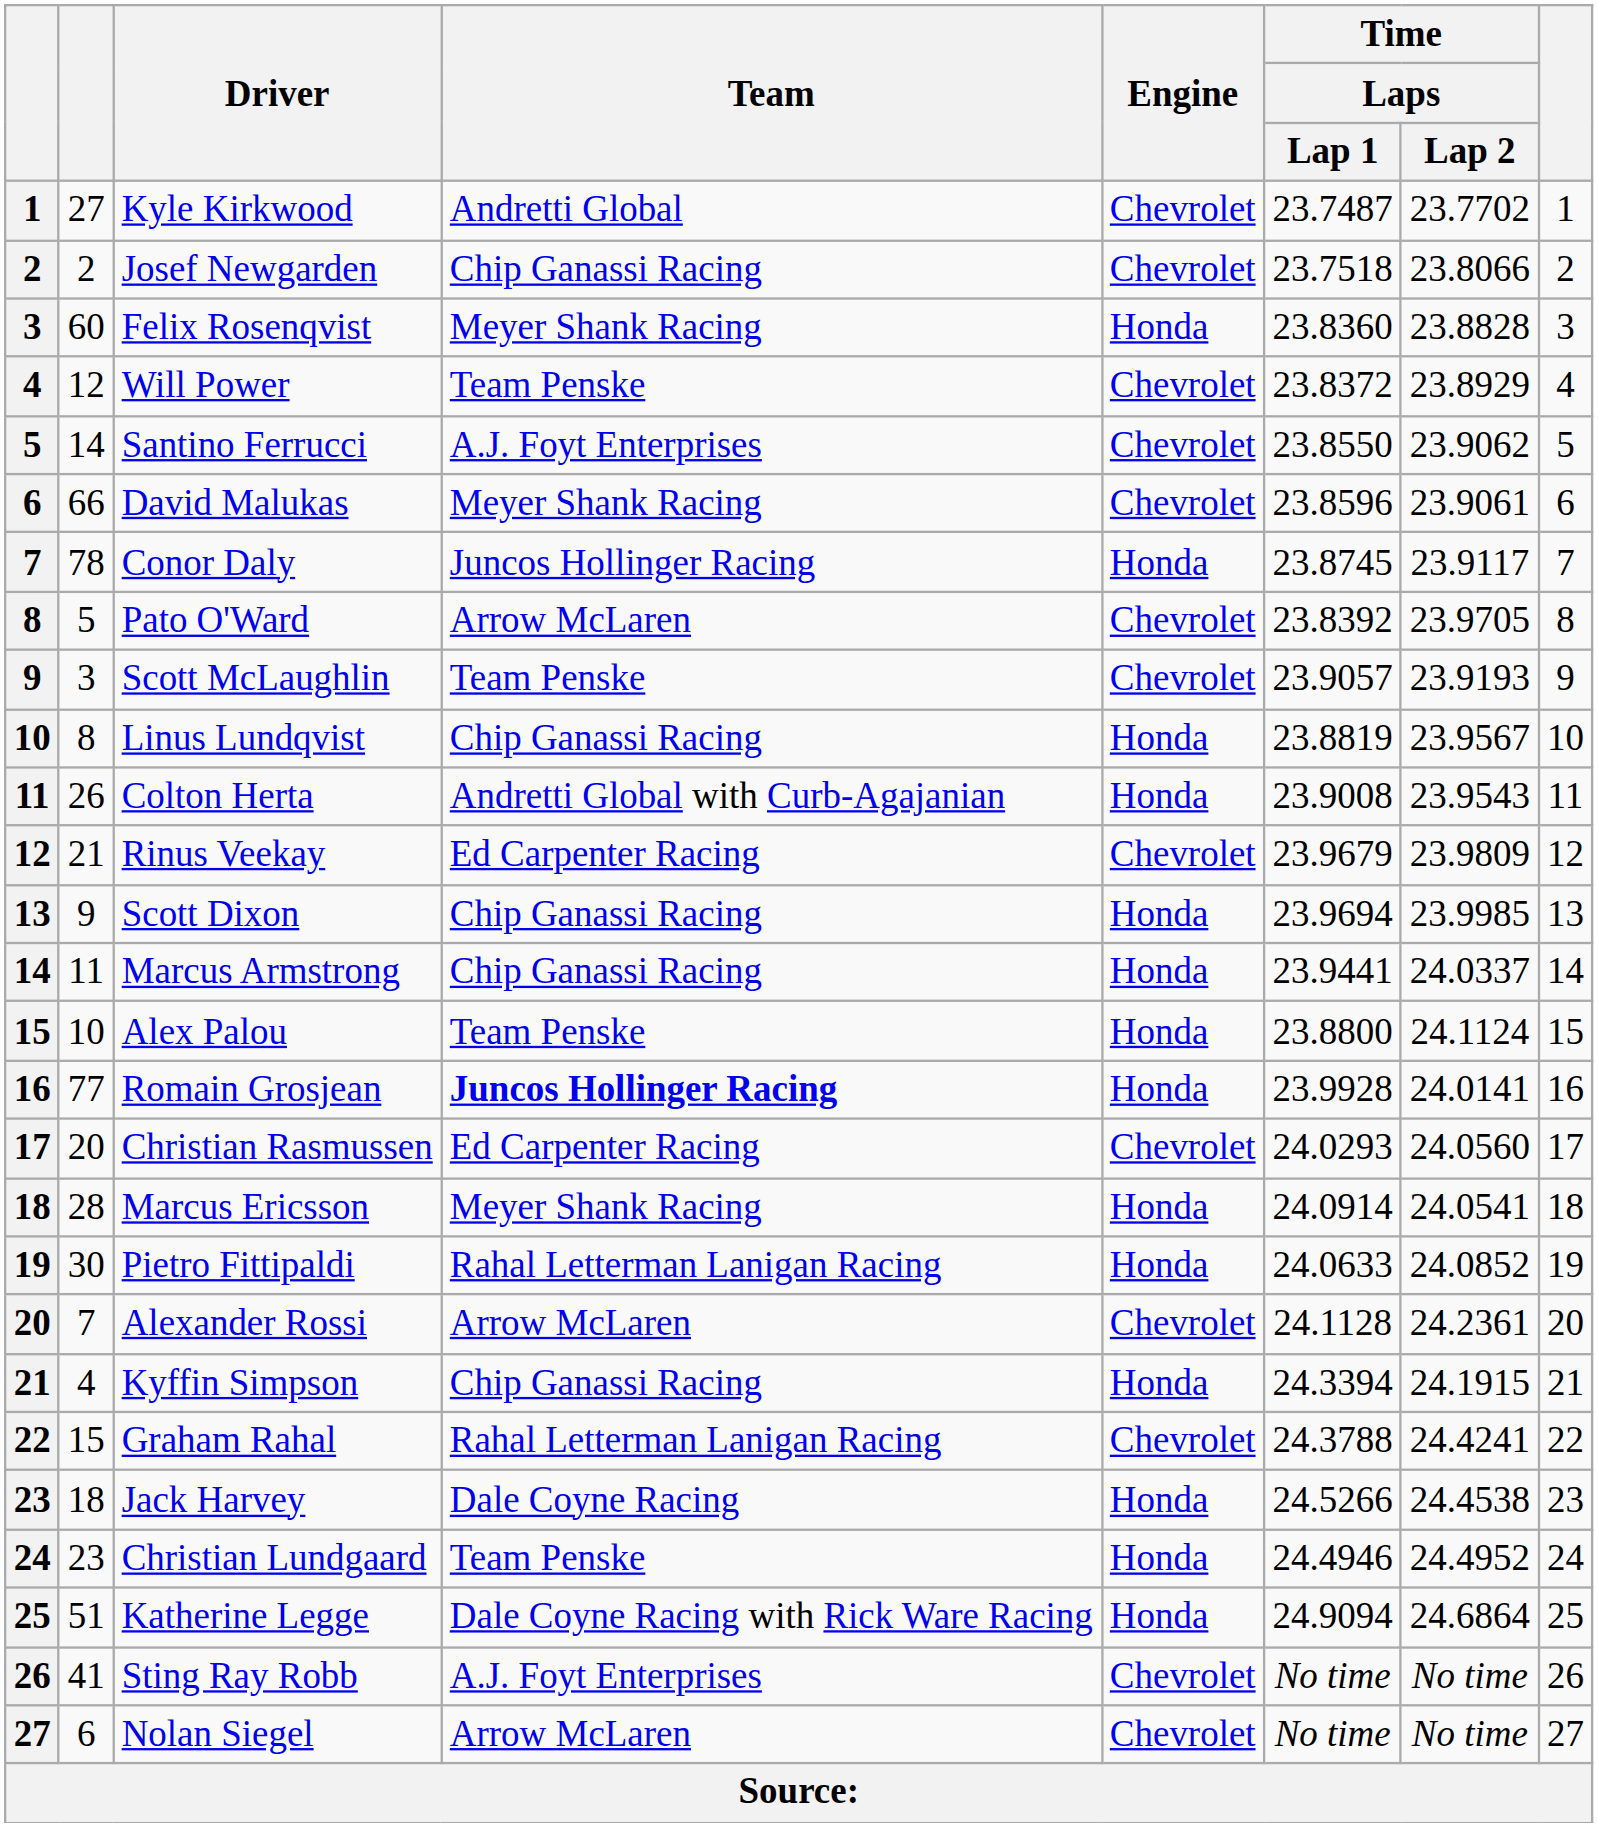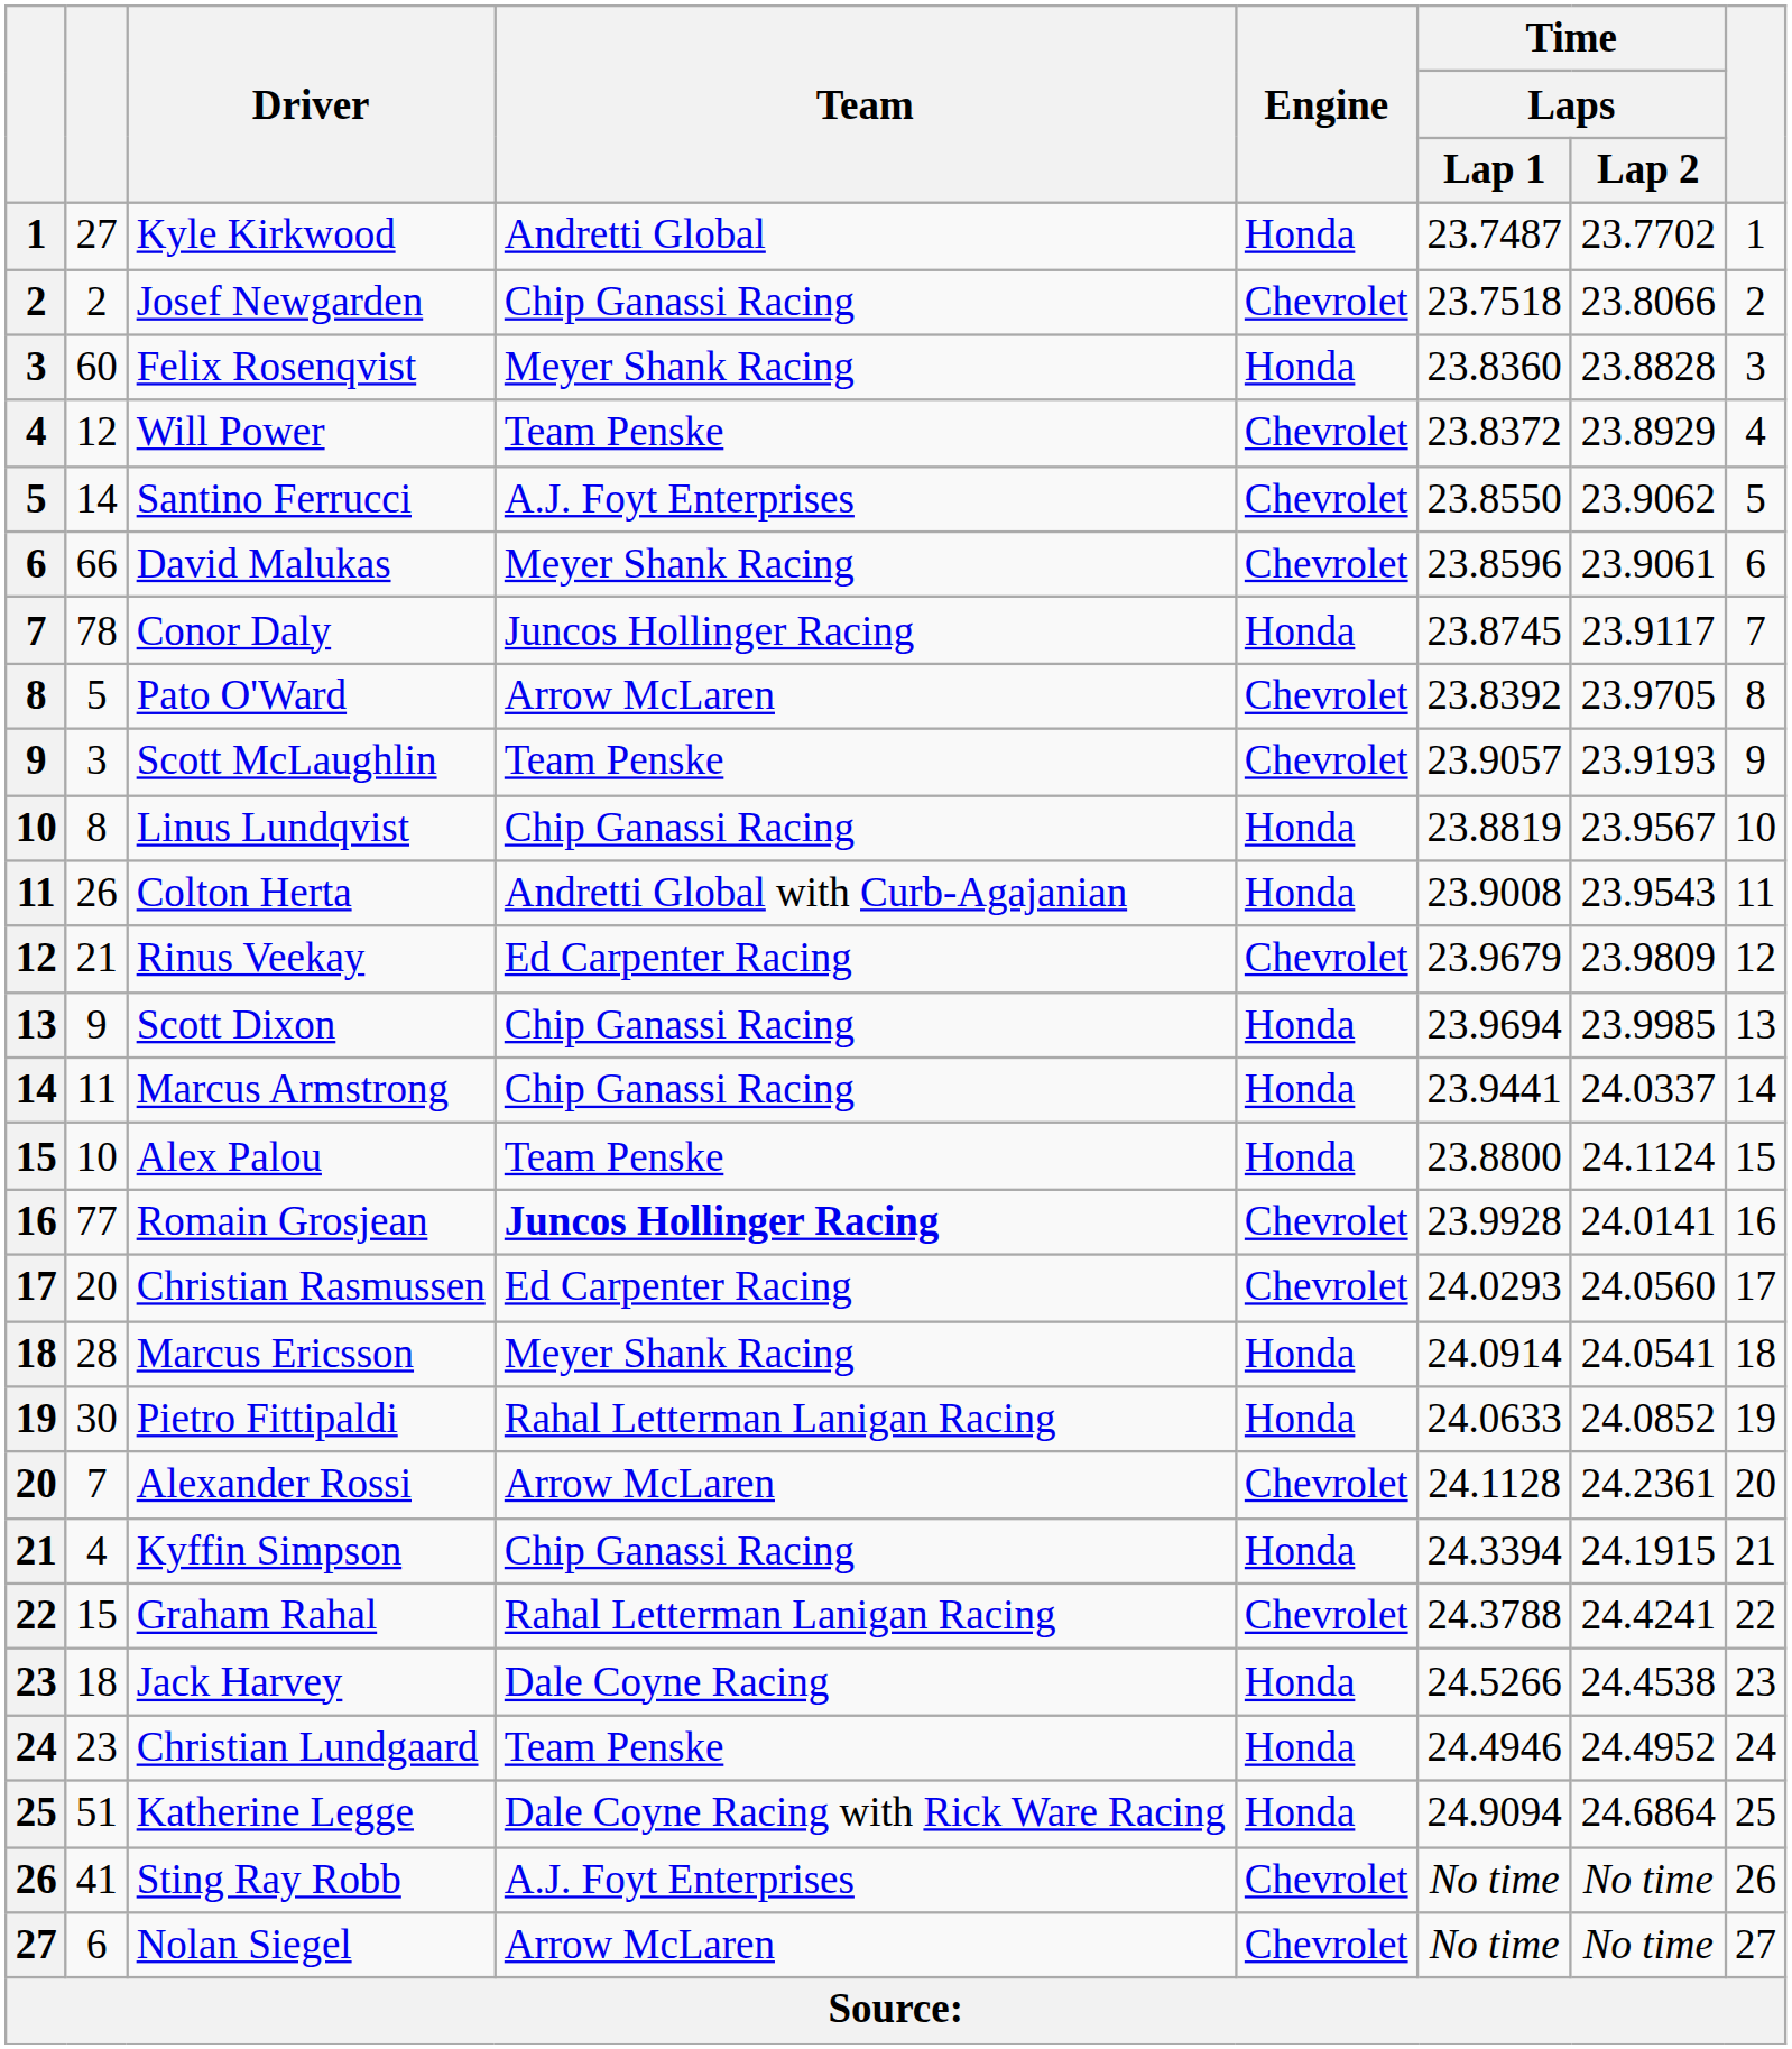 <table class="wikitable sortable">
 <tr>
 <th rowspan="3"></th>
 <th rowspan="3"></th>
 <th rowspan="3">Driver</th>
 <th rowspan="3">Team</th>
 <th rowspan="3">Engine</th>
 <th colspan="2">Time</th>
 <th rowspan="3"></th>
 </tr>
 <tr>
 <th colspan="2" scope="col">Laps</th>
 </tr>
 <tr>
 <th scope="col">Lap 1</th>
 <th scope="col">Lap 2</th>
 </tr>
 <tr>
 <th>1</th>
 <td align="center">27</td>
 <td> <a href='#'>Kyle Kirkwood</a> <strong></strong></td>
 <td><a href='#'>Andretti Global</a></td>
-<td><a href='#'>Chevrolet</a></td>
+<td><a href='#'>Honda</a></td>
 <td data-sort-value="13" align="center">23.7487</td>
 <td align="center">23.7702</td>
 <td align="center">1</td>
 </tr>
 <tr>
 <th>2</th>
 <td align="center">2</td>
 <td> <a href='#'>Josef Newgarden</a></td>
 <td><a href='#'>Chip Ganassi Racing</a></td>
 <td><a href='#'>Chevrolet</a></td>
 <td data-sort-value="13" align="center">23.7518</td>
 <td align="center">23.8066</td>
 <td align="center">2</td>
 </tr>
 <tr>
 <th>3</th>
 <td align="center">60</td>
 <td> <a href='#'>Felix Rosenqvist</a></td>
 <td><a href='#'>Meyer Shank Racing</a></td>
 <td><a href='#'>Honda</a></td>
 <td data-sort-value="13" align="center">23.8360</td>
 <td align="center">23.8828</td>
 <td align="center">3</td>
 </tr>
 <tr>
 <th>4</th>
 <td align="center">12</td>
 <td> <a href='#'>Will Power</a></td>
 <td><a href='#'>Team Penske</a></td>
 <td><a href='#'>Chevrolet</a></td>
 <td data-sort-value="13" align="center">23.8372</td>
 <td align="center">23.8929</td>
 <td align="center">4</td>
 </tr>
 <tr>
 <th>5</th>
 <td align="center">14</td>
 <td> <a href='#'>Santino Ferrucci</a></td>
 <td><a href='#'>A.J. Foyt Enterprises</a></td>
 <td><a href='#'>Chevrolet</a></td>
 <td data-sort-value="13" align="center">23.8550</td>
 <td align="center">23.9062</td>
 <td align="center">5</td>
 </tr>
 <tr>
 <th>6</th>
 <td align="center">66</td>
 <td> <a href='#'>David Malukas</a></td>
 <td><a href='#'>Meyer Shank Racing</a></td>
 <td><a href='#'>Chevrolet</a></td>
 <td data-sort-value="13" align="center">23.8596</td>
 <td align="center">23.9061</td>
 <td align="center">6</td>
 </tr>
 <tr>
 <th>7</th>
 <td align="center">78</td>
 <td> <a href='#'>Conor Daly</a></td>
 <td><a href='#'>Juncos Hollinger Racing</a></td>
 <td><a href='#'>Honda</a></td>
 <td data-sort-value="13" align="center">23.8745</td>
 <td align="center">23.9117</td>
 <td align="center">7</td>
 </tr>
 <tr>
 <th>8</th>
 <td align="center">5</td>
 <td> <a href='#'>Pato O'Ward</a></td>
 <td><a href='#'>Arrow McLaren</a></td>
 <td><a href='#'>Chevrolet</a></td>
 <td data-sort-value="13" align="center">23.8392</td>
 <td align="center">23.9705</td>
 <td align="center">8</td>
 </tr>
 <tr>
 <th>9</th>
 <td align="center">3</td>
 <td> <a href='#'>Scott McLaughlin</a></td>
 <td><a href='#'>Team Penske</a></td>
 <td><a href='#'>Chevrolet</a></td>
 <td data-sort-value="13" align="center">23.9057</td>
 <td align="center">23.9193</td>
 <td align="center">9</td>
 </tr>
 <tr>
 <th>10</th>
 <td align="center">8</td>
 <td> <a href='#'>Linus Lundqvist</a> <strong></strong></td>
 <td><a href='#'>Chip Ganassi Racing</a></td>
 <td><a href='#'>Honda</a></td>
 <td data-sort-value="13" align="center">23.8819</td>
 <td align="center">23.9567</td>
 <td align="center">10</td>
 </tr>
 <tr>
 <th>11</th>
 <td align="center">26</td>
 <td> <a href='#'>Colton Herta</a></td>
 <td><a href='#'>Andretti Global</a> with <a href='#'>Curb-Agajanian</a></td>
 <td><a href='#'>Honda</a></td>
 <td data-sort-value="13" align="center">23.9008</td>
 <td align="center">23.9543</td>
 <td align="center">11</td>
 </tr>
 <tr>
 <th>12</th>
 <td align="center">21</td>
 <td> <a href='#'>Rinus Veekay</a></td>
 <td><a href='#'>Ed Carpenter Racing</a></td>
 <td><a href='#'>Chevrolet</a></td>
 <td data-sort-value="13" align="center">23.9679</td>
 <td align="center">23.9809</td>
 <td align="center">12</td>
 </tr>
 <tr>
 <th>13</th>
 <td align="center">9</td>
 <td> <a href='#'>Scott Dixon</a> <strong></strong></td>
 <td><a href='#'>Chip Ganassi Racing</a></td>
 <td><a href='#'>Honda</a></td>
 <td data-sort-value="13" align="center">23.9694</td>
 <td align="center">23.9985</td>
 <td align="center">13</td>
 </tr>
 <tr>
 <th>14</th>
 <td align="center">11</td>
 <td> <a href='#'>Marcus Armstrong</a></td>
 <td><a href='#'>Chip Ganassi Racing</a></td>
 <td><a href='#'>Honda</a></td>
 <td data-sort-value="13" align="center">23.9441</td>
 <td align="center">24.0337</td>
 <td align="center">14</td>
 </tr>
 <tr>
 <th>15</th>
 <td align="center">10</td>
 <td> <a href='#'>Alex Palou</a></td>
 <td><a href='#'>Team Penske</a></td>
 <td><a href='#'>Honda</a></td>
 <td data-sort-value="13" align="center">23.8800</td>
 <td align="center">24.1124</td>
 <td align="center">15</td>
 </tr>
 <tr>
 <th>16</th>
 <td align="center">77</td>
 <td> <a href='#'>Romain Grosjean</a></td>
 <td><strong><a href='#'>Juncos Hollinger Racing</a></strong></td>
-<td><a href='#'>Honda</a></td>
+<td><a href='#'>Chevrolet</a></td>
 <td data-sort-value="13" align="center">23.9928</td>
 <td align="center">24.0141</td>
 <td align="center">16</td>
 </tr>
 <tr>
 <th>17</th>
 <td align="center">20</td>
 <td> <a href='#'>Christian Rasmussen</a> <strong></strong></td>
 <td><a href='#'>Ed Carpenter Racing</a></td>
 <td><a href='#'>Chevrolet</a></td>
 <td data-sort-value="13" align="center">24.0293</td>
 <td align="center">24.0560</td>
 <td align="center">17</td>
 </tr>
 <tr>
 <th>18</th>
 <td align="center">28</td>
 <td> <a href='#'>Marcus Ericsson</a> <strong></strong></td>
 <td><a href='#'>Meyer Shank Racing</a></td>
 <td><a href='#'>Honda</a></td>
 <td data-sort-value="13" align="center">24.0914</td>
 <td align="center">24.0541</td>
 <td align="center">18</td>
 </tr>
 <tr>
 <th>19</th>
 <td align="center">30</td>
 <td> <a href='#'>Pietro Fittipaldi</a></td>
 <td><a href='#'>Rahal Letterman Lanigan Racing</a></td>
 <td><a href='#'>Honda</a></td>
 <td data-sort-value="13" align="center">24.0633</td>
 <td align="center">24.0852</td>
 <td align="center">19</td>
 </tr>
 <tr>
 <th>20</th>
 <td align="center">7</td>
 <td> <a href='#'>Alexander Rossi</a></td>
 <td><a href='#'>Arrow McLaren</a></td>
 <td><a href='#'>Chevrolet</a></td>
 <td data-sort-value="13" align="center">24.1128</td>
 <td align="center">24.2361</td>
 <td align="center">20</td>
 </tr>
 <tr>
 <th>21</th>
 <td align="center">4</td>
 <td> <a href='#'>Kyffin Simpson</a> <strong></strong></td>
 <td><a href='#'>Chip Ganassi Racing</a></td>
 <td><a href='#'>Honda</a></td>
 <td data-sort-value="13" align="center">24.3394</td>
 <td align="center">24.1915</td>
 <td align="center">21</td>
 </tr>
 <tr>
 <th>22</th>
 <td align="center">15</td>
 <td> <a href='#'>Graham Rahal</a></td>
 <td><a href='#'>Rahal Letterman Lanigan Racing</a></td>
 <td><a href='#'>Chevrolet</a></td>
 <td data-sort-value="13" align="center">24.3788</td>
 <td align="center">24.4241</td>
 <td align="center">22</td>
 </tr>
 <tr>
 <th>23</th>
 <td align="center">18</td>
 <td> <a href='#'>Jack Harvey</a></td>
 <td><a href='#'>Dale Coyne Racing</a></td>
 <td><a href='#'>Honda</a></td>
 <td data-sort-value="13" align="center">24.5266</td>
 <td align="center">24.4538</td>
 <td align="center">23</td>
 </tr>
 <tr>
 <th>24</th>
 <td align="center">23</td>
 <td> <a href='#'>Christian Lundgaard</a></td>
 <td><a href='#'>Team Penske</a></td>
 <td><a href='#'>Honda</a></td>
 <td data-sort-value="13" align="center">24.4946</td>
 <td align="center">24.4952</td>
 <td align="center">24</td>
 </tr>
 <tr>
 <th>25</th>
 <td align="center">51</td>
 <td> <a href='#'>Katherine Legge</a></td>
 <td><a href='#'>Dale Coyne Racing</a> with <a href='#'>Rick Ware Racing</a></td>
 <td><a href='#'>Honda</a></td>
 <td data-sort-value="13" align="center">24.9094</td>
 <td align="center">24.6864</td>
 <td align="center">25</td>
 </tr>
 <tr>
 <th>26</th>
 <td align="center">41</td>
 <td> <a href='#'>Sting Ray Robb</a></td>
 <td><a href='#'>A.J. Foyt Enterprises</a></td>
 <td><a href='#'>Chevrolet</a></td>
 <td data-sort-value="13" align="center"><em>No time</em></td>
 <td align="center"><em>No time</em></td>
 <td align="center">26</td>
 </tr>
 <tr>
 <th>27</th>
 <td align="center">6</td>
 <td> <a href='#'>Nolan Siegel</a> <strong></strong></td>
 <td><a href='#'>Arrow McLaren</a></td>
 <td><a href='#'>Chevrolet</a></td>
 <td data-sort-value="13" align="center"><em>No time</em></td>
 <td align="center"><em>No time</em></td>
 <td align="center">27</td>
 </tr>
 <tr>
 <th colspan="8">Source:</th>
 </tr>
 </table>
